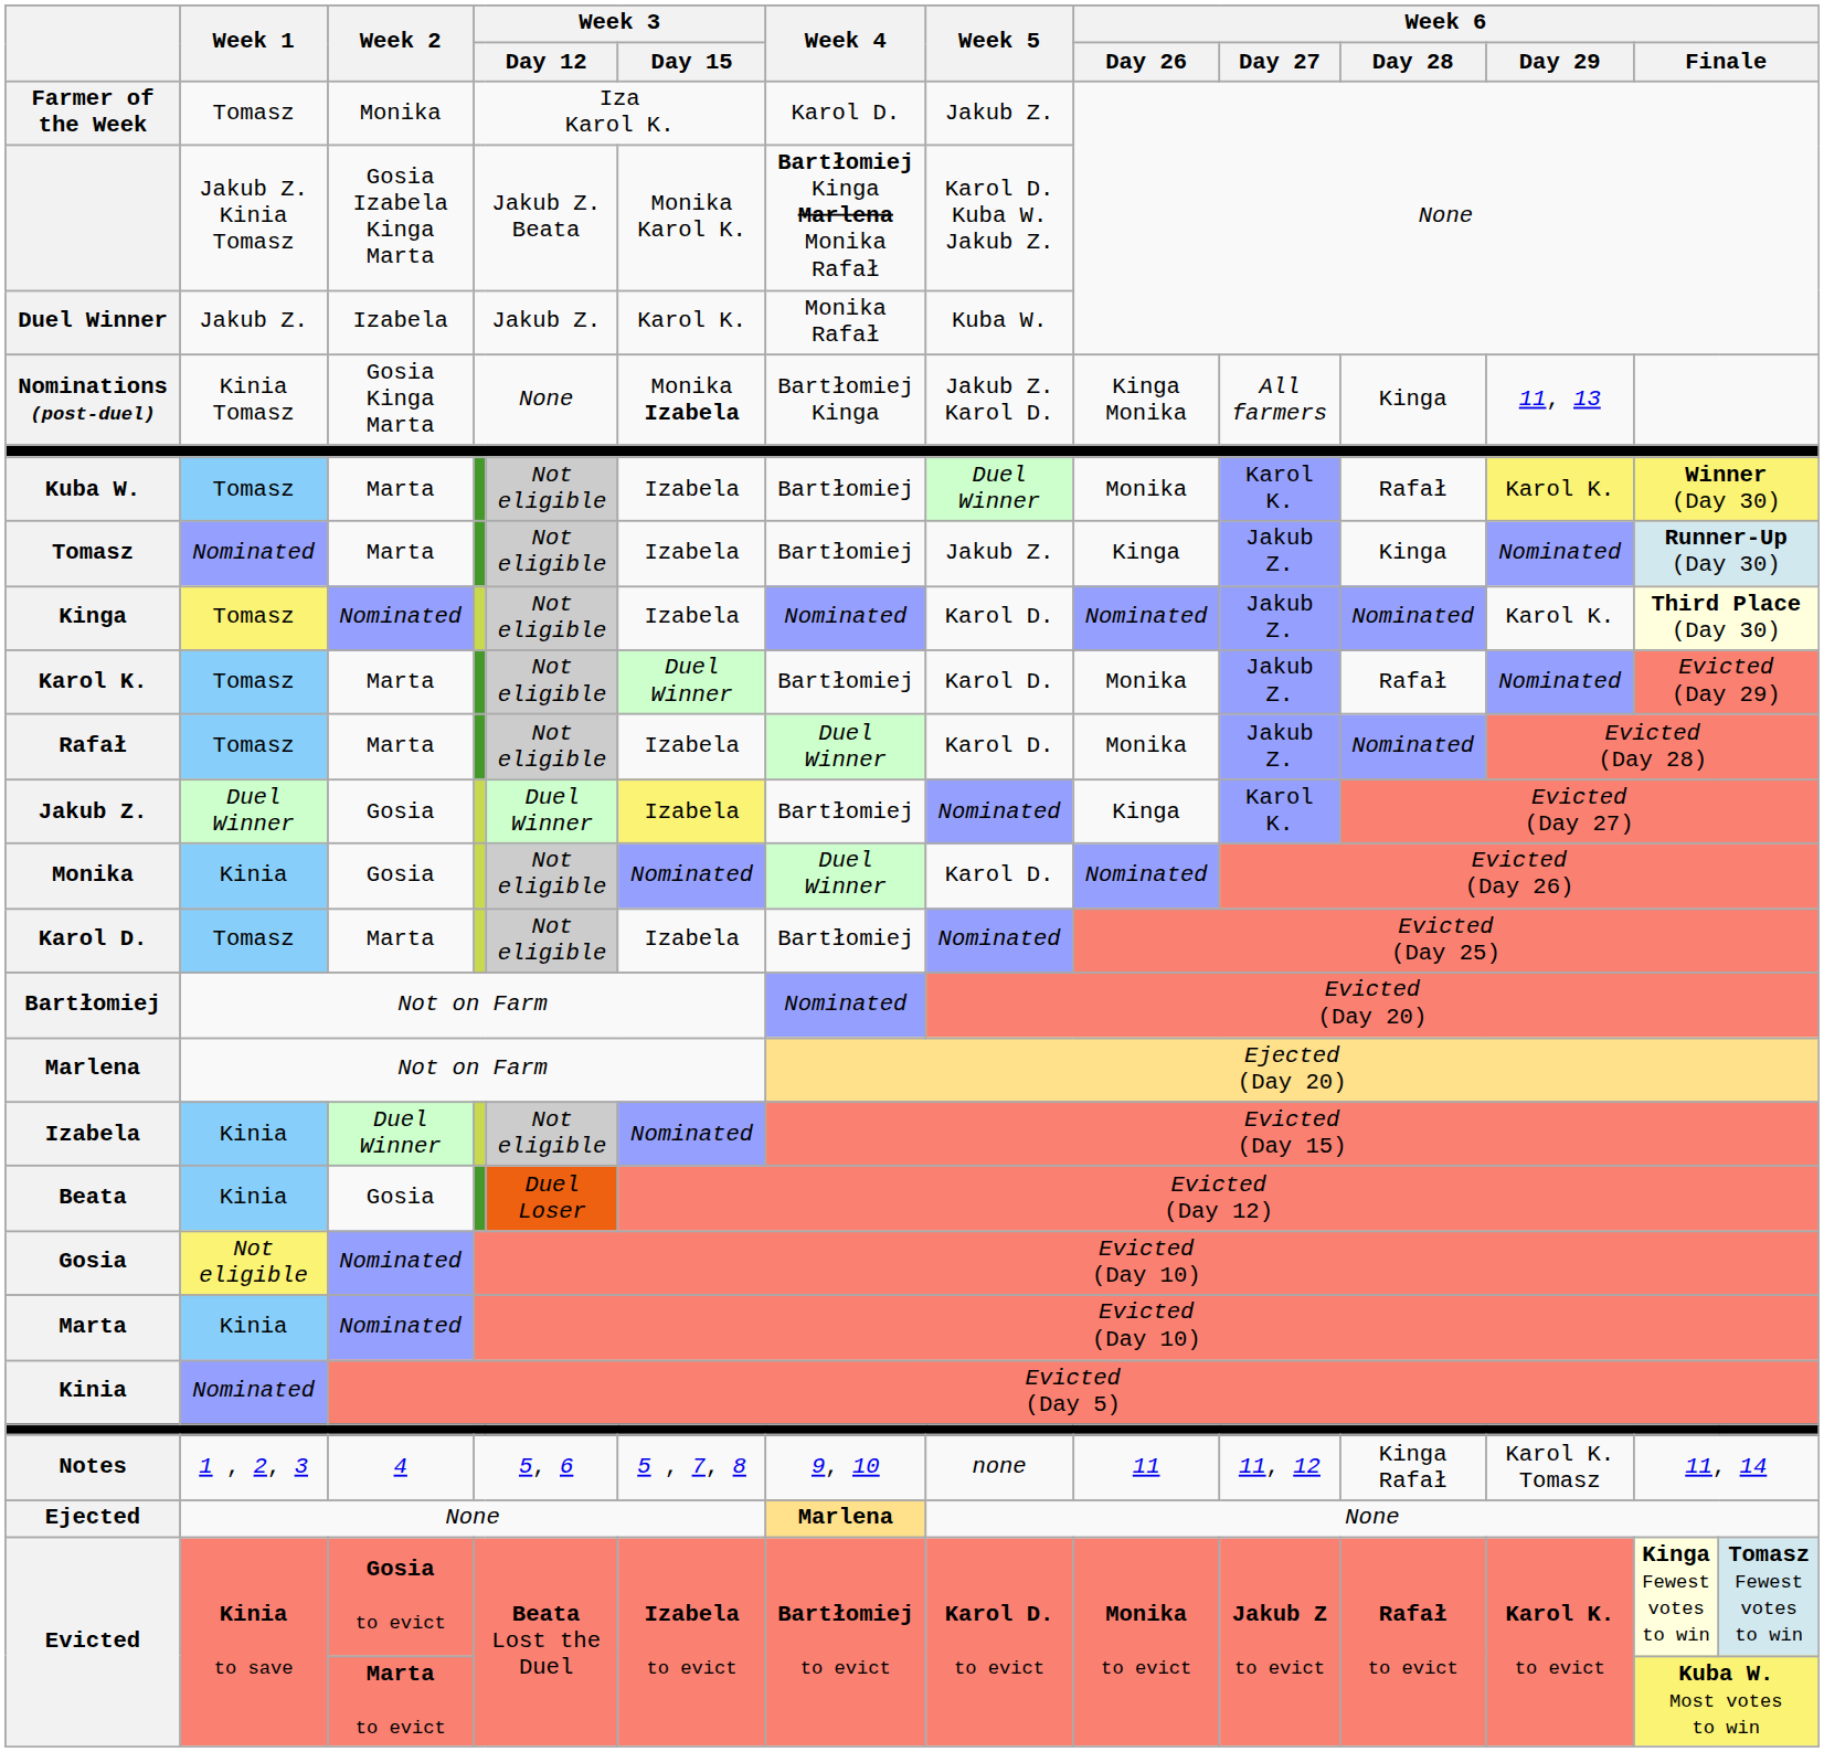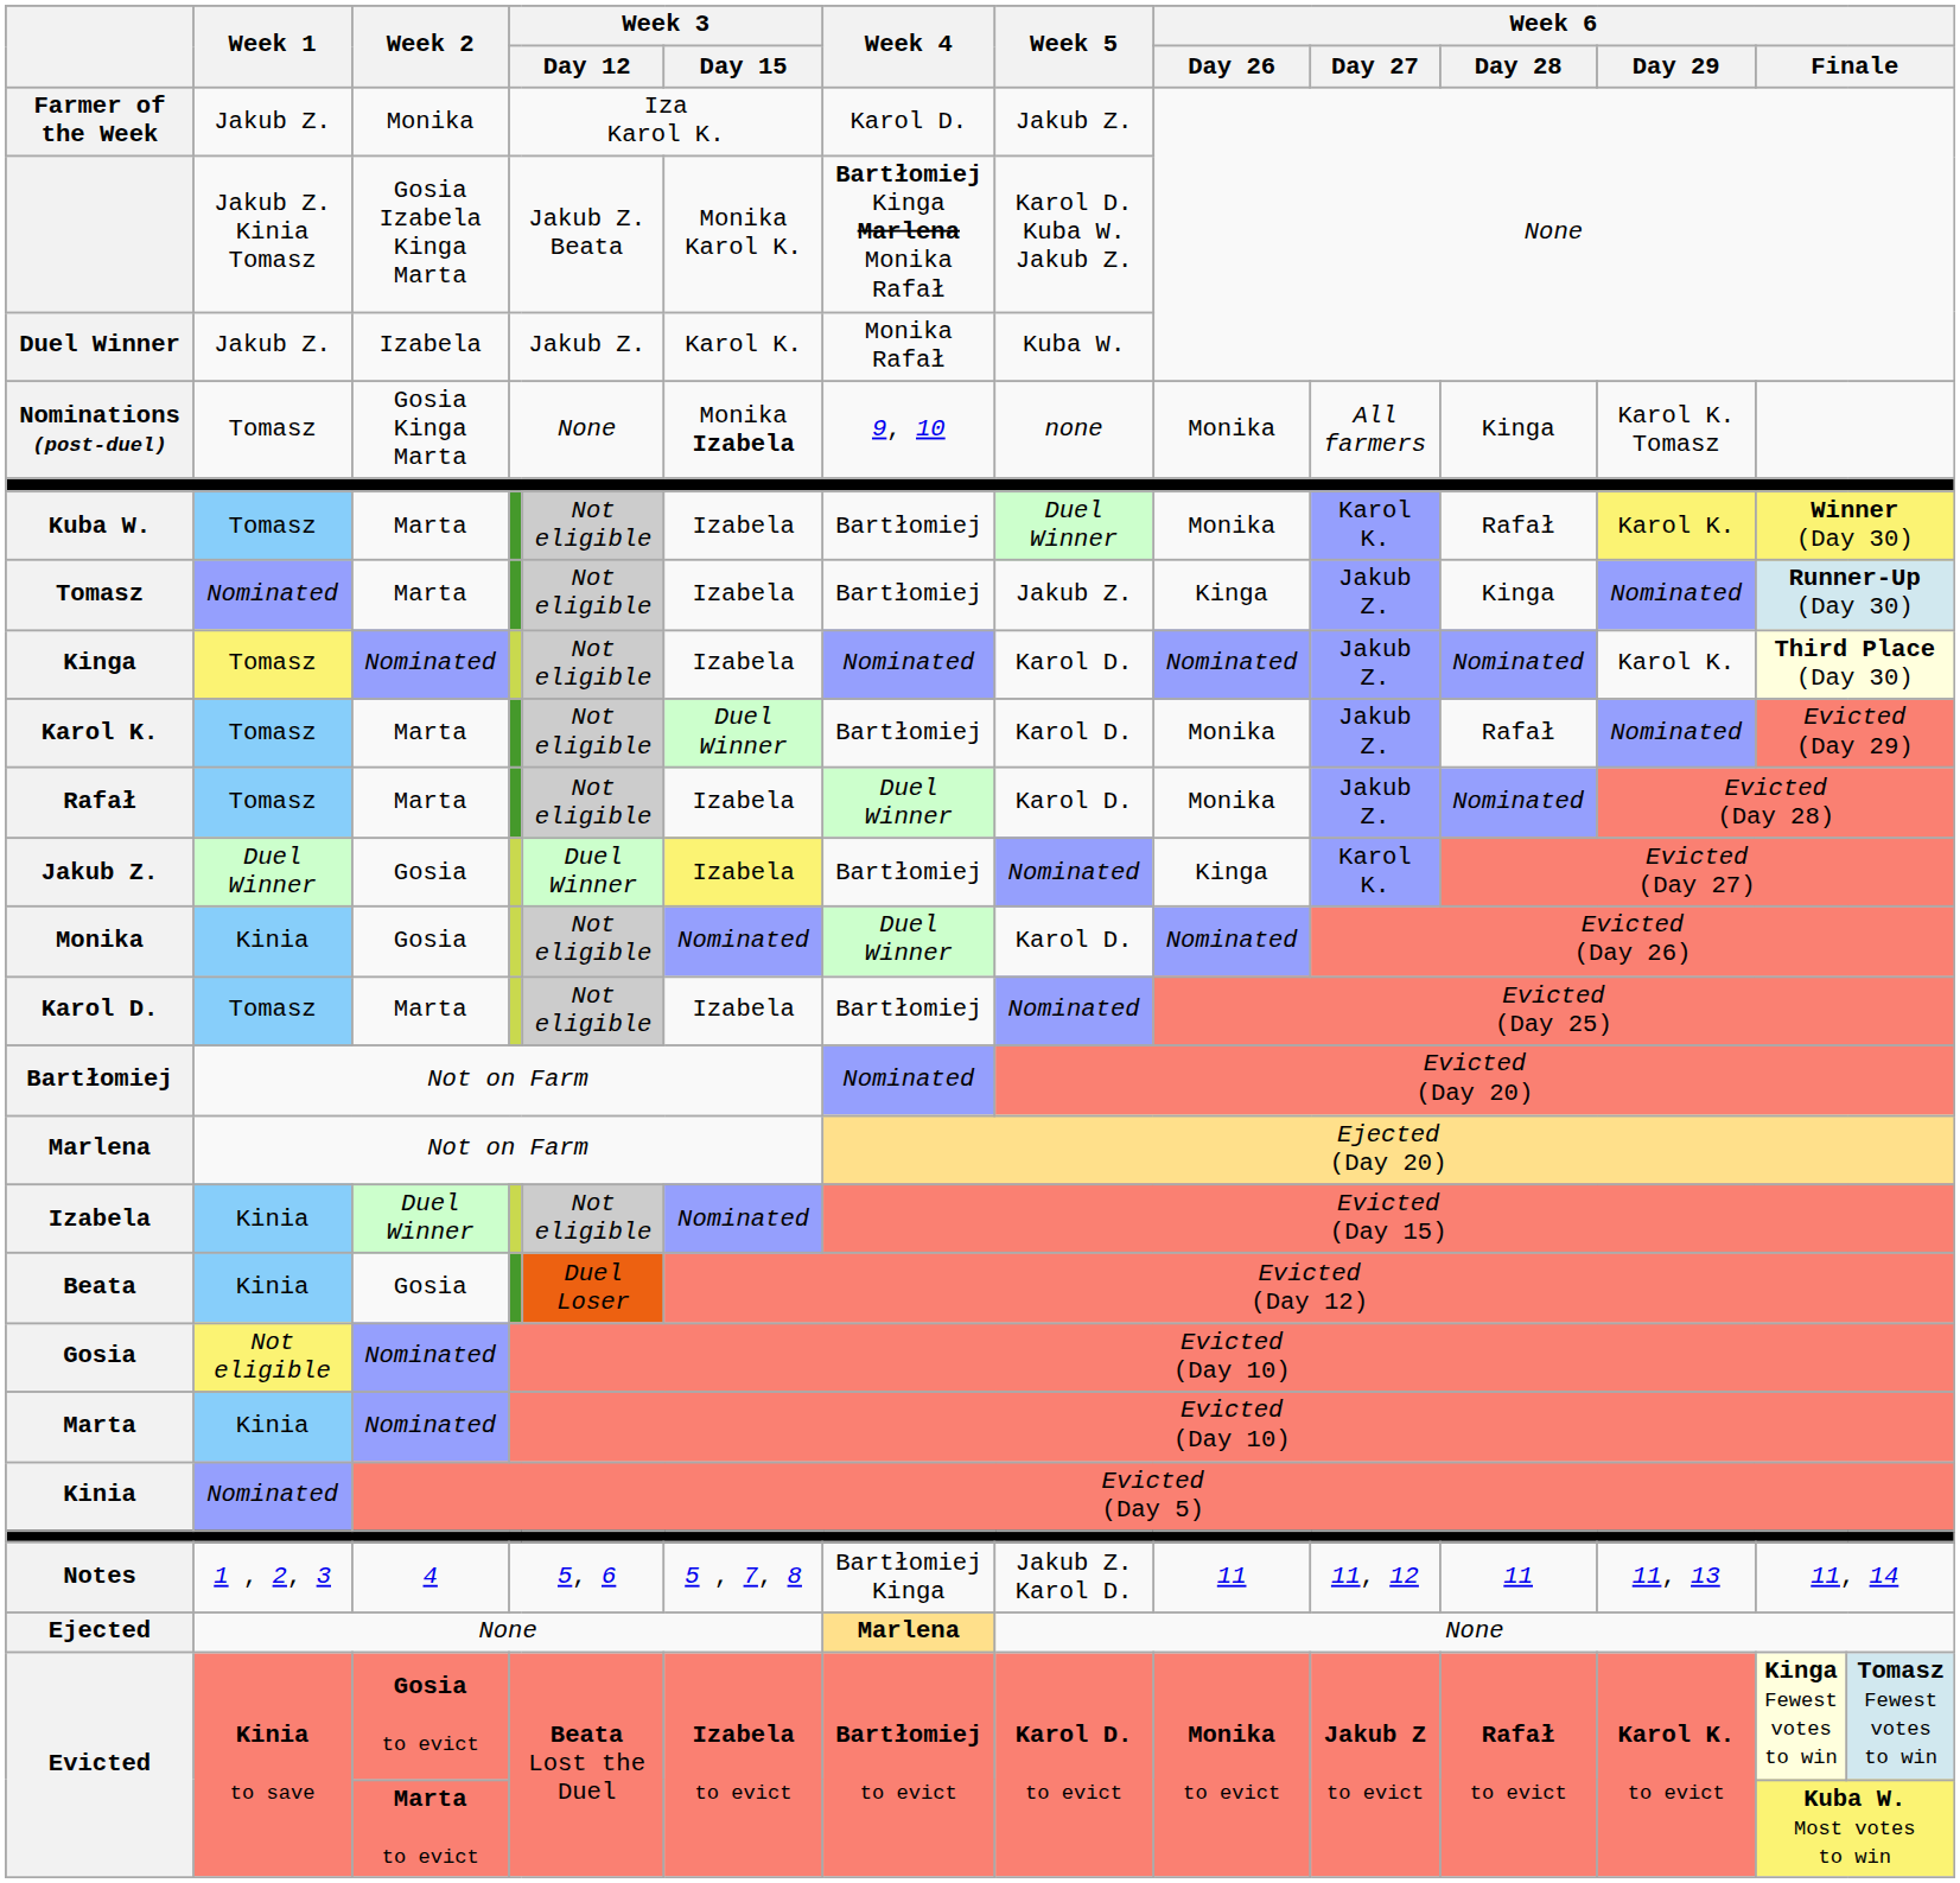 <table class="wikitable" style="width:100%; text-align:center; font-size:85%; line-height:13px;">
 <tr>
 <th rowspan="2" style="width:6.08%"></th>
 <th rowspan="2" style="width:5.87%">Week 1</th>
 <th rowspan="2" style="width:5.87%">Week 2</th>
 <th colspan="3" style="width:5.87%">Week 3</th>
 <th rowspan="2" style="width:5.87%">Week 4</th>
 <th rowspan="2" style="width:5.87%">Week 5</th>
 <th colspan="6" style="width:5.87%">Week 6</th>
 </tr>
 <tr>
 <th colspan="2" style="width:5.87%">Day 12</th>
 <th style="width:5.87%">Day 15</th>
 <th style="width:5.87%">Day 26</th>
 <th style="width:5.87%">Day 27</th>
 <th style="width:5.87%">Day 28</th>
 <th style="width:5.87%">Day 29</th>
 <th colspan="2" style="width:5.87%">Finale</th>
 </tr>
 <tr>
 <th>Farmer of the Week</th>
-<td>Tomasz</td>
+<td>Jakub Z.</td>
 <td>Monika</td>
 <td colspan="3">Iza<br>Karol K.</td>
 <td>Karol D.</td>
 <td>Jakub Z.</td>
 <td colspan="6" rowspan="3"><em>None</em></td>
 </tr>
 <tr>
 <th></th>
 <td>Jakub Z.<br>Kinia<br>Tomasz</td>
 <td>Gosia<br>Izabela<br>Kinga<br>Marta</td>
 <td colspan="2">Jakub Z.<br>Beata</td>
 <td>Monika<br>Karol K.</td>
 <td><strong>Bartłomiej</strong><br>Kinga<br><s><strong>Marlena</strong></s><br>Monika<br>Rafał</td>
 <td>Karol D.<br>Kuba W.<br>Jakub Z.</td>
 </tr>
 <tr>
 <th>Duel Winner</th>
 <td>Jakub Z.</td>
 <td>Izabela</td>
 <td colspan="2">Jakub Z.</td>
 <td>Karol K.</td>
 <td>Monika<br>Rafał</td>
 <td>Kuba W.</td>
 </tr>
 <tr>
 <th>Nominations<br><small><em>(post-duel)</em></small></th>
-<td>Kinia<br>Tomasz</td>
+<td>Tomasz</td>
 <td>Gosia<br>Kinga<br>Marta</td>
 <td colspan="2"><em>None</em></td>
 <td>Monika<br><strong>Izabela</strong></td>
-<td>Bartłomiej<br>Kinga</td>
-<td>Jakub Z.<br>Karol D.</td>
-<td>Kinga<br>Monika</td>
+<td><em><a href='#'>9</a></em>, <em><a href='#'>10</a></em></td>
+<td><em>none</em></td>
+<td>Monika</td>
 <td><em>All<br>farmers</em></td>
 <td>Kinga</td>
-<td><em><a href='#'>11</a></em>, <em><a href='#'>13</a></em></td>
+<td>Karol K.<br>Tomasz</td>
 <td colspan="2"></td>
 </tr>
 <tr>
 <th colspan="14" style="background:#000"></th>
 </tr>
 <tr>
 <th>Kuba W.</th>
 <td style="background:#87CEFA">Tomasz</td>
 <td>Marta</td>
 <td style="background:#45992b"></td>
 <td style="background:#ccc"><em>Not<br>eligible</em></td>
 <td>Izabela</td>
 <td>Bartłomiej</td>
 <td style="background:#cfc"><em>Duel<br>Winner</em></td>
 <td>Monika</td>
 <td style="background:#959ffd">Karol K.</td>
 <td>Rafał</td>
 <td style="background:#FBF373">Karol K.</td>
 <td colspan="2" style="background:#FBF373"><strong>Winner</strong><br>(Day 30)</td>
 </tr>
 <tr>
 <th>Tomasz</th>
 <td style="background:#959ffd"><em>Nominated</em></td>
 <td>Marta</td>
 <td style="background:#45992b"></td>
 <td style="background:#ccc"><em>Not<br>eligible</em></td>
 <td>Izabela</td>
 <td>Bartłomiej</td>
 <td>Jakub Z.</td>
 <td>Kinga</td>
 <td style="background:#959ffd">Jakub Z.</td>
 <td>Kinga</td>
 <td style="background:#959ffd"><em>Nominated</em></td>
 <td colspan="2" style="background:#D1E8EF"><strong>Runner-Up</strong><br>(Day 30)</td>
 </tr>
 <tr>
 <th>Kinga</th>
 <td style="background:#FBF373">Tomasz</td>
 <td style="background:#959ffd"><em>Nominated</em></td>
 <td style="background:#c9d94e"></td>
 <td style="background:#ccc"><em>Not<br>eligible</em></td>
 <td>Izabela</td>
 <td style="background:#959ffd"><em>Nominated</em></td>
 <td>Karol D.</td>
 <td style="background:#959ffd"><em>Nominated</em></td>
 <td style="background:#959ffd">Jakub Z.</td>
 <td style="background:#959ffd"><em>Nominated</em></td>
 <td>Karol K.</td>
 <td colspan="2" style="background:#ffffdd"><strong>Third Place</strong><br>(Day 30)</td>
 </tr>
 <tr>
 <th>Karol K.</th>
 <td style="background:#87CEFA">Tomasz</td>
 <td>Marta</td>
 <td style="background:#45992b"></td>
 <td style="background:#ccc"><em>Not<br>eligible</em></td>
 <td style="background:#cfc"><em>Duel<br>Winner</em></td>
 <td>Bartłomiej</td>
 <td>Karol D.</td>
 <td>Monika</td>
 <td style="background:#959ffd">Jakub Z.</td>
 <td>Rafał</td>
 <td style="background:#959ffd"><em>Nominated</em></td>
 <td colspan="2" style="background:salmon"><em>Evicted</em><br>(Day 29)</td>
 </tr>
 <tr>
 <th>Rafał</th>
 <td style="background:#87CEFA">Tomasz</td>
 <td>Marta</td>
 <td style="background:#45992b"></td>
 <td style="background:#ccc"><em>Not<br>eligible</em></td>
 <td>Izabela</td>
 <td style="background:#cfc"><em>Duel<br>Winner</em></td>
 <td>Karol D.</td>
 <td>Monika</td>
 <td style="background:#959ffd">Jakub Z.</td>
 <td style="background:#959ffd"><em>Nominated</em></td>
 <td colspan="3" style="background:salmon"><em>Evicted</em><br>(Day 28)</td>
 </tr>
 <tr>
 <th>Jakub Z.</th>
 <td style="background:#cfc"><em>Duel<br>Winner</em></td>
 <td>Gosia</td>
 <td style="background:#c9d94e"></td>
 <td style="background:#cfc"><em>Duel<br>Winner</em></td>
 <td style="background:#FBF373">Izabela</td>
 <td>Bartłomiej</td>
 <td style="background:#959ffd"><em>Nominated</em></td>
 <td>Kinga</td>
 <td style="background:#959ffd">Karol K.</td>
 <td colspan="4" style="background:salmon"><em>Evicted</em><br>(Day 27)</td>
 </tr>
 <tr>
 <th>Monika</th>
 <td style="background:#87CEFA">Kinia</td>
 <td>Gosia</td>
 <td style="background:#c9d94e"></td>
 <td style="background:#ccc"><em>Not<br>eligible</em></td>
 <td style="background:#959ffd"><em>Nominated</em></td>
 <td style="background:#cfc"><em>Duel<br>Winner</em></td>
 <td>Karol D.</td>
 <td style="background:#959ffd"><em>Nominated</em></td>
 <td colspan="5" style="background:salmon"><em>Evicted</em><br>(Day 26)</td>
 </tr>
 <tr>
 <th>Karol D.</th>
 <td style="background:#87CEFA">Tomasz</td>
 <td>Marta</td>
 <td style="background:#c9d94e"></td>
 <td style="background:#ccc"><em>Not<br>eligible</em></td>
 <td>Izabela</td>
 <td>Bartłomiej</td>
 <td style="background:#959ffd"><em>Nominated</em></td>
 <td colspan="6" style="background:salmon"><em>Evicted</em><br>(Day 25)</td>
 </tr>
 <tr>
 <th>Bartłomiej</th>
 <td colspan="5"><em>Not on Farm</em></td>
 <td style="background:#959ffd"><em>Nominated</em></td>
 <td colspan="7" style="background:salmon"><em>Evicted</em><br>(Day 20)</td>
 </tr>
 <tr>
 <th>Marlena</th>
 <td colspan="5"><em>Not on Farm</em></td>
 <td colspan="8" style="background:#ffe08b"><em>Ejected</em><br>(Day 20)</td>
 </tr>
 <tr>
 <th>Izabela</th>
 <td style="background:#87CEFA">Kinia</td>
 <td style="background:#cfc"><em>Duel<br>Winner</em></td>
 <td style="background:#c9d94e"></td>
 <td style="background:#ccc"><em>Not<br>eligible</em></td>
 <td style="background:#959ffd"><em>Nominated</em></td>
 <td colspan="8" style="background:salmon"><em>Evicted</em><br>(Day 15)</td>
 </tr>
 <tr>
 <th>Beata</th>
 <td style="background:#87CEFA">Kinia</td>
 <td>Gosia</td>
 <td style="background:#45992b"></td>
 <td style="background:#ed6111"><em>Duel Loser</em></td>
 <td colspan="9" style="background:salmon"><em>Evicted</em><br>(Day 12)</td>
 </tr>
 <tr>
 <th>Gosia</th>
 <td style="background:#FBF373"><em>Not<br>eligible</em></td>
 <td style="background:#959ffd"><em>Nominated</em></td>
 <td colspan="11" style="background:salmon"><em>Evicted</em><br>(Day 10)</td>
 </tr>
 <tr>
 <th>Marta</th>
 <td style="background:#87CEFA">Kinia</td>
 <td style="background:#959ffd"><em>Nominated</em></td>
 <td colspan="11" style="background:salmon"><em>Evicted</em><br>(Day 10)</td>
 </tr>
 <tr>
 <th>Kinia</th>
 <td style="background:#959ffd"><em>Nominated</em></td>
 <td colspan="12" style="background:salmon"><em>Evicted</em><br>(Day 5)</td>
 </tr>
 <tr>
 <th colspan="14" style="background:#000"></th>
 </tr>
 <tr>
 <th>Notes</th>
 <td><em><a href='#'>1</a></em> , <em><a href='#'>2</a></em>, <em><a href='#'>3</a></em></td>
 <td><em><a href='#'>4</a></em></td>
 <td colspan="2"><em><a href='#'>5</a></em>, <em><a href='#'>6</a></em></td>
 <td><em><a href='#'>5</a></em> , <em><a href='#'>7</a></em>, <em><a href='#'>8</a></em></td>
-<td><em><a href='#'>9</a></em>, <em><a href='#'>10</a></em></td>
-<td><em>none</em></td>
+<td>Bartłomiej<br>Kinga</td>
+<td>Jakub Z.<br>Karol D.</td>
 <td><em><a href='#'>11</a></em></td>
 <td><em><a href='#'>11</a></em>, <em><a href='#'>12</a></em></td>
-<td>Kinga<br>Rafał</td>
-<td>Karol K.<br>Tomasz</td>
+<td><em><a href='#'>11</a></em></td>
+<td><em><a href='#'>11</a></em>, <em><a href='#'>13</a></em></td>
 <td colspan="2"><em><a href='#'>11</a></em>, <em><a href='#'>14</a></em></td>
 </tr>
 <tr>
 <th>Ejected</th>
 <td colspan="5"><em>None</em></td>
 <td style="background:#FFE08B"><strong>Marlena</strong></td>
 <td colspan="7"><em>None</em></td>
 </tr>
 <tr>
 <th rowspan="2">Evicted</th>
 <td rowspan="2" style="background:#FA8072"><strong> Kinia </strong><br><small><br>to save</small></td>
 <td style="background:#FA8072"><strong>Gosia </strong><br><small><br>to evict</small></td>
 <td colspan="2" rowspan="2" style="background:#FA8072"><strong>Beata</strong><br>Lost the Duel</td>
 <td rowspan="2" style="background:#FA8072"><strong>Izabela</strong> <br><small><br>to evict</small></td>
 <td rowspan="2" style="background:#FA8072"><strong>Bartłomiej</strong><br><small><br>to evict</small></td>
 <td rowspan="2" style="background:#FA8072"><strong> Karol D. </strong><br><small><br>to evict</small></td>
 <td rowspan="2" style="background:#FA8072"><strong> Monika</strong><br><small><br>to evict</small></td>
 <td rowspan="2" style="background:#FA8072"><strong>Jakub Z</strong><br><small><br>to evict</small></td>
 <td rowspan="2" style="background:#FA8072"><strong>Rafał</strong><br><small><br>to evict</small></td>
 <td rowspan="2" style="background:#FA8072"><strong>Karol K.</strong><br><small><br>to evict</small></td>
 <td style="background:#ffffdd;"><strong>Kinga</strong><br><small>Fewest votes<br>to win</small></td>
 <td style="background:#D1E8EF;"><strong>Tomasz</strong><br><small>Fewest votes<br>to win</small></td>
 </tr>
 <tr>
 <td style="background:#FA8072"><strong>Marta</strong><br><small><br>to evict</small></td>
 <td colspan="2" style="background:#FBF373;"><strong>Kuba W.</strong><br><small>Most votes<br>to win</small></td>
 </tr>
 </table>
